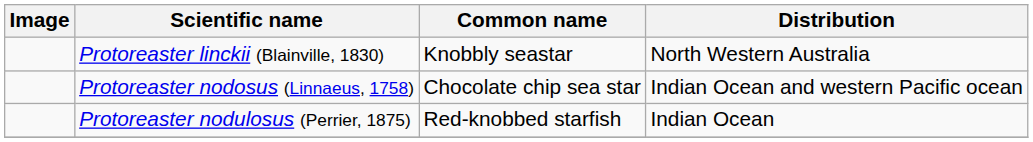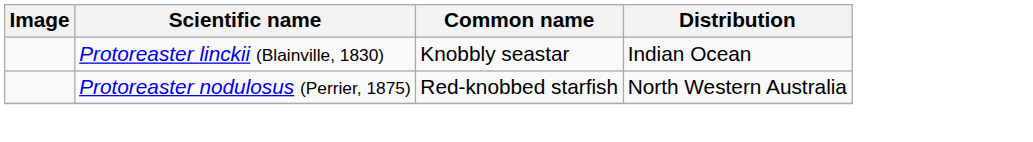 <table class="wikitable">
 <tr>
 <th>Image</th>
 <th>Scientific name</th>
 <th>Common name</th>
 <th>Distribution</th>
 </tr>
 <tr>
 <td></td>
 <td><em><a href='#'>Protoreaster linckii</a></em> <small>(Blainville, 1830)</small></td>
 <td>Knobbly seastar</td>
-<td>North Western Australia</td>
-</tr>
-<tr>
-<td></td>
-<td><em><a href='#'>Protoreaster nodosus</a></em> <small>(<a href='#'>Linnaeus</a>, <a href='#'>1758</a>)</small></td>
-<td>Chocolate chip sea star</td>
-<td>Indian Ocean and western Pacific ocean</td>
+<td>Indian Ocean</td>
 </tr>
 <tr>
 <td></td>
 <td><em><a href='#'>Protoreaster nodulosus</a></em> <small>(Perrier, 1875)</small></td>
 <td>Red-knobbed starfish</td>
-<td>Indian Ocean</td>
+<td>North Western Australia</td>
 </tr>
 <tr>
 </tr>
 </table>
